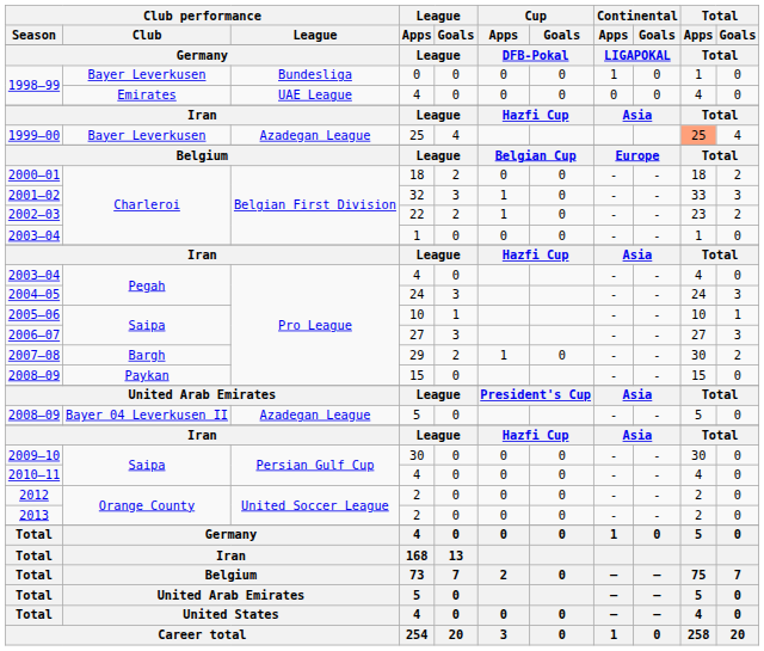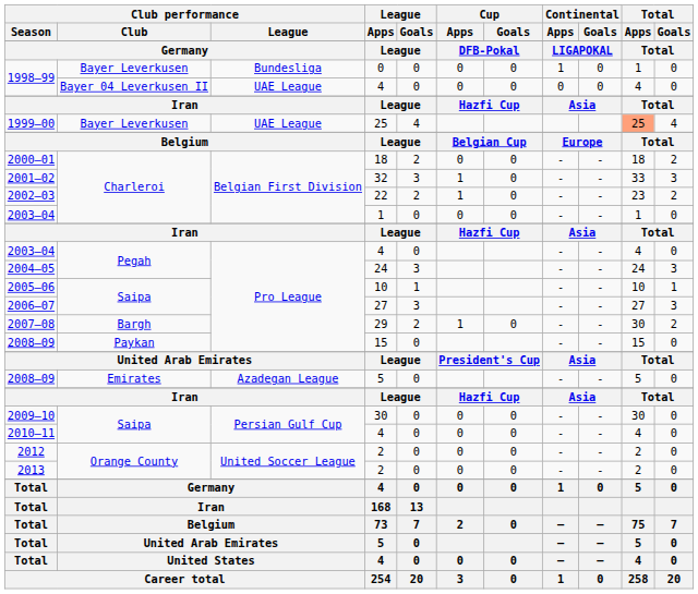 <table class="wikitable" style="text-align:center">
 <tr>
 <th colspan=3>Club performance</th>
 <th colspan=2>League</th>
 <th colspan=2>Cup</th>
 <th colspan=2>Continental</th>
 <th colspan=2>Total</th>
 </tr>
 <tr>
 <th>Season</th>
 <th>Club</th>
 <th>League</th>
 <th>Apps</th>
 <th>Goals</th>
 <th>Apps</th>
 <th>Goals</th>
 <th>Apps</th>
 <th>Goals</th>
 <th>Apps</th>
 <th>Goals</th>
 </tr>
 <tr>
 </tr>
 <tr>
 <th colspan=3>Germany</th>
 <th colspan=2>League</th>
 <th colspan=2><a href='#'>DFB-Pokal</a></th>
 <th colspan=2><a href='#'>LIGAPOKAL</a></th>
 <th colspan=2>Total</th>
 </tr>
 <tr>
 <td rowspan="2"><a href='#'>1998–99</a></td>
 <td rowspan="1"><a href='#'>Bayer Leverkusen</a></td>
 <td rowspan="1"><a href='#'>Bundesliga</a></td>
 <td>0</td>
 <td>0</td>
 <td>0</td>
 <td>0</td>
 <td>1</td>
 <td>0</td>
 <td>1</td>
 <td>0</td>
 </tr>
 <tr>
-<td rowspan="1"><a href='#'>Emirates</a></td>
+<td rowspan="1"><a href='#'>Bayer 04 Leverkusen II</a></td>
 <td rowspan="1"><a href='#'>UAE League</a></td>
 <td>4</td>
 <td>0</td>
 <td>0</td>
 <td>0</td>
 <td>0</td>
 <td>0</td>
 <td>4</td>
 <td>0</td>
 </tr>
 <tr>
 </tr>
 <tr>
 <th colspan=3>Iran</th>
 <th colspan=2>League</th>
 <th colspan=2><a href='#'>Hazfi Cup</a></th>
 <th colspan=2><a href='#'>Asia</a></th>
 <th colspan=2>Total</th>
 </tr>
 <tr>
 <td><a href='#'>1999–00</a></td>
 <td rowspan="1"><a href='#'>Bayer Leverkusen</a></td>
-<td rowspan="1"><a href='#'>Azadegan League</a></td>
+<td rowspan="1"><a href='#'>UAE League</a></td>
 <td>25</td>
 <td>4</td>
 <td></td>
 <td></td>
 <td></td>
 <td></td>
 <td style="background: lightsalmon;">25</td>
 <td>4</td>
 </tr>
 <tr>
 </tr>
 <tr>
 <th colspan=3>Belgium</th>
 <th colspan=2>League</th>
 <th colspan=2><a href='#'>Belgian Cup</a></th>
 <th colspan=2><a href='#'>Europe</a></th>
 <th colspan=2>Total</th>
 </tr>
 <tr>
 <td><a href='#'>2000–01</a></td>
 <td rowspan="4"><a href='#'>Charleroi</a></td>
 <td rowspan="4"><a href='#'>Belgian First Division</a></td>
 <td>18</td>
 <td>2</td>
 <td>0</td>
 <td>0</td>
 <td>-</td>
 <td>-</td>
 <td>18</td>
 <td>2</td>
 </tr>
 <tr>
 <td><a href='#'>2001–02</a></td>
 <td>32</td>
 <td>3</td>
 <td>1</td>
 <td>0</td>
 <td>-</td>
 <td>-</td>
 <td>33</td>
 <td>3</td>
 </tr>
 <tr>
 <td><a href='#'>2002–03</a></td>
 <td>22</td>
 <td>2</td>
 <td>1</td>
 <td>0</td>
 <td>-</td>
 <td>-</td>
 <td>23</td>
 <td>2</td>
 </tr>
 <tr>
 <td><a href='#'>2003–04</a></td>
 <td>1</td>
 <td>0</td>
 <td>0</td>
 <td>0</td>
 <td>-</td>
 <td>-</td>
 <td>1</td>
 <td>0</td>
 </tr>
 <tr>
 </tr>
 <tr>
 <th colspan=3>Iran</th>
 <th colspan=2>League</th>
 <th colspan=2><a href='#'>Hazfi Cup</a></th>
 <th colspan=2><a href='#'>Asia</a></th>
 <th colspan=2>Total</th>
 </tr>
 <tr>
 <td><a href='#'>2003–04</a></td>
 <td rowspan="2"><a href='#'>Pegah</a></td>
 <td rowspan="6"><a href='#'>Pro League</a></td>
 <td>4</td>
 <td>0</td>
 <td></td>
 <td></td>
 <td>-</td>
 <td>-</td>
 <td>4</td>
 <td>0</td>
 </tr>
 <tr>
 <td><a href='#'>2004–05</a></td>
 <td>24</td>
 <td>3</td>
 <td></td>
 <td></td>
 <td>-</td>
 <td>-</td>
 <td>24</td>
 <td>3</td>
 </tr>
 <tr>
 <td><a href='#'>2005–06</a></td>
 <td rowspan="2"><a href='#'>Saipa</a></td>
 <td>10</td>
 <td>1</td>
 <td></td>
 <td></td>
 <td>-</td>
 <td>-</td>
 <td>10</td>
 <td>1</td>
 </tr>
 <tr>
 <td><a href='#'>2006–07</a></td>
 <td>27</td>
 <td>3</td>
 <td></td>
 <td></td>
 <td>-</td>
 <td>-</td>
 <td>27</td>
 <td>3</td>
 </tr>
 <tr>
 <td><a href='#'>2007–08</a></td>
 <td rowspan="1"><a href='#'>Bargh</a></td>
 <td>29</td>
 <td>2</td>
 <td>1</td>
 <td>0</td>
 <td>-</td>
 <td>-</td>
 <td>30</td>
 <td>2</td>
 </tr>
 <tr>
 <td><a href='#'>2008–09</a></td>
 <td rowspan="1"><a href='#'>Paykan</a></td>
 <td>15</td>
 <td>0</td>
 <td></td>
 <td></td>
 <td>-</td>
 <td>-</td>
 <td>15</td>
 <td>0</td>
 </tr>
 <tr>
 </tr>
 <tr>
 <th colspan=3>United Arab Emirates</th>
 <th colspan=2>League</th>
 <th colspan=2><a href='#'>President's Cup</a></th>
 <th colspan=2><a href='#'>Asia</a></th>
 <th colspan=2>Total</th>
 </tr>
 <tr 23>
 <td><a href='#'>2008–09</a></td>
-<td rowspan="1"><a href='#'>Bayer 04 Leverkusen II</a></td>
+<td rowspan="1"><a href='#'>Emirates</a></td>
 <td rowspan="1"><a href='#'>Azadegan League</a></td>
 <td>5</td>
 <td>0</td>
 <td></td>
 <td></td>
 <td>-</td>
 <td>-</td>
 <td>5</td>
 <td>0</td>
 </tr>
 <tr>
 </tr>
 <tr>
 <th colspan=3>Iran</th>
 <th colspan=2>League</th>
 <th colspan=2><a href='#'>Hazfi Cup</a></th>
 <th colspan=2><a href='#'>Asia</a></th>
 <th colspan=2>Total</th>
 </tr>
 <tr>
 <td><a href='#'>2009–10</a></td>
 <td rowspan="2"><a href='#'>Saipa</a></td>
 <td rowspan="2"><a href='#'>Persian Gulf Cup</a></td>
 <td>30</td>
 <td>0</td>
 <td>0</td>
 <td>0</td>
 <td>-</td>
 <td>-</td>
 <td>30</td>
 <td>0</td>
 </tr>
 <tr>
 <td><a href='#'>2010–11</a></td>
 <td>4</td>
 <td>0</td>
 <td>0</td>
 <td>0</td>
 <td>-</td>
 <td>-</td>
 <td>4</td>
 <td>0</td>
 </tr>
 <tr>
 <td><a href='#'>2012</a></td>
 <td rowspan="2"><a href='#'>Orange County</a></td>
 <td rowspan="2"><a href='#'>United Soccer League</a></td>
 <td>2</td>
 <td>0</td>
 <td>0</td>
 <td>0</td>
 <td>-</td>
 <td>-</td>
 <td>2</td>
 <td>0</td>
 </tr>
 <tr>
 <td><a href='#'>2013</a></td>
 <td>2</td>
 <td>0</td>
 <td>0</td>
 <td>0</td>
 <td>-</td>
 <td>-</td>
 <td>2</td>
 <td>0</td>
 </tr>
 <tr>
 </tr>
 <tr>
 <th rowspan=1>Total</th>
 <th colspan=2>Germany</th>
 <th>4</th>
 <th>0</th>
 <th>0</th>
 <th>0</th>
 <th>1</th>
 <th>0</th>
 <th>5</th>
 <th>0</th>
 </tr>
 <tr>
 <th rowspan=1>Total</th>
 <th colspan=2>Iran</th>
 <th>168</th>
 <th>13</th>
 <th></th>
 <th></th>
 <th></th>
 <th></th>
 <th></th>
 <th></th>
 </tr>
 <tr>
 <th rowspan=1>Total</th>
 <th colspan=2>Belgium</th>
 <th>73</th>
 <th>7</th>
 <th>2</th>
 <th>0</th>
 <th>–</th>
 <th>–</th>
 <th>75</th>
 <th>7</th>
 </tr>
 <tr>
 <th rowspan=1>Total</th>
 <th colspan=2>United Arab Emirates</th>
 <th>5</th>
 <th>0</th>
 <th></th>
 <th></th>
 <th>–</th>
 <th>–</th>
 <th>5</th>
 <th>0</th>
 </tr>
 <tr>
 <th rowspan=1>Total</th>
 <th colspan=2>United States</th>
 <th>4</th>
 <th>0</th>
 <th>0</th>
 <th>0</th>
 <th>–</th>
 <th>–</th>
 <th>4</th>
 <th>0</th>
 </tr>
 <tr>
 <th colspan=3>Career total</th>
 <th>254</th>
 <th>20</th>
 <th>3</th>
 <th>0</th>
 <th>1</th>
 <th>0</th>
 <th>258</th>
 <th>20</th>
 </tr>
 </table>
